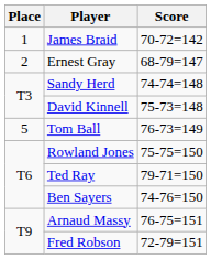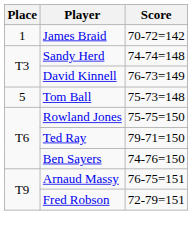 <table class=wikitable>
 <tr>
 <th>Place</th>
 <th>Player</th>
 <th>Score</th>
 </tr>
 <tr>
 <td align=center>1</td>
 <td> <a href='#'>James Braid</a></td>
 <td>70-72=142</td>
 </tr>
 <tr>
-<td align=center>2</td>
-<td> Ernest Gray</td>
-<td>68-79=147</td>
-</tr>
-<tr>
 <td rowspan=2 align=center>T3</td>
 <td> <a href='#'>Sandy Herd</a></td>
 <td>74-74=148</td>
 </tr>
 <tr>
 <td> <a href='#'>David Kinnell</a></td>
-<td>75-73=148</td>
+<td>76-73=149</td>
 </tr>
 <tr>
 <td align=center>5</td>
 <td> <a href='#'>Tom Ball</a></td>
-<td>76-73=149</td>
+<td>75-73=148</td>
 </tr>
 <tr>
 <td rowspan=3 align=center>T6</td>
 <td> <a href='#'>Rowland Jones</a></td>
 <td>75-75=150</td>
 </tr>
 <tr>
 <td> <a href='#'>Ted Ray</a></td>
 <td>79-71=150</td>
 </tr>
 <tr>
 <td> <a href='#'>Ben Sayers</a></td>
 <td>74-76=150</td>
 </tr>
 <tr>
 <td rowspan=2 align=center>T9</td>
 <td> <a href='#'>Arnaud Massy</a></td>
 <td>76-75=151</td>
 </tr>
 <tr>
 <td> <a href='#'>Fred Robson</a></td>
 <td>72-79=151</td>
 </tr>
 </table>
